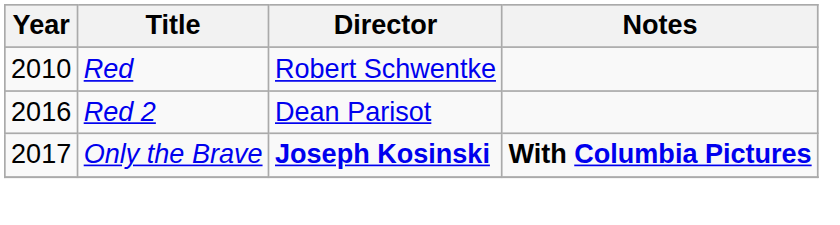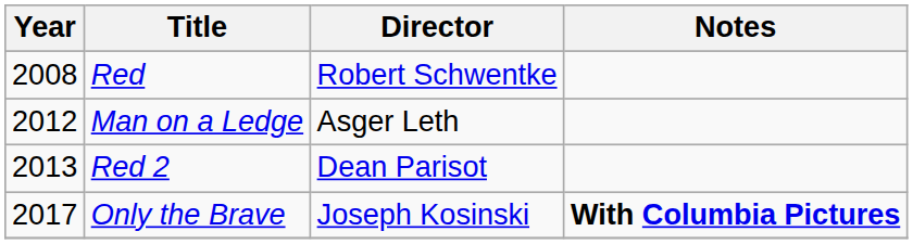 <table class="wikitable">
 <tr>
 <th>Year</th>
 <th>Title</th>
 <th>Director</th>
 <th>Notes</th>
 </tr>
 <tr>
-<td>2010</td>
+<td>2008</td>
 <td><em><a href='#'>Red</a></em></td>
 <td><a href='#'>Robert Schwentke</a></td>
 <td></td>
 </tr>
 <tr>
-<td>2016</td>
+<td>2012</td>
+<td><em><a href='#'>Man on a Ledge</a></em></td>
+<td>Asger Leth</td>
+<td></td>
+</tr>
+<tr>
+<td>2013</td>
 <td><em><a href='#'>Red 2</a></em></td>
 <td><a href='#'>Dean Parisot</a></td>
 <td></td>
 </tr>
 <tr>
 <td>2017</td>
 <td><em><a href='#'>Only the Brave</a></em></td>
-<td><strong><a href='#'>Joseph Kosinski</a></strong></td>
+<td><a href='#'>Joseph Kosinski</a></td>
 <td><strong>With <a href='#'>Columbia Pictures</a></strong></td>
 </tr>
 <tr>
 </tr>
 </table>
